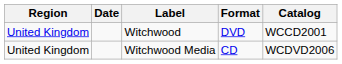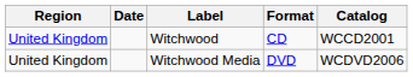 <table class="wikitable">
 <tr>
 <th>Region</th>
 <th>Date</th>
 <th>Label</th>
 <th>Format</th>
 <th>Catalog</th>
 </tr>
 <tr>
 <td><a href='#'>United Kingdom</a></td>
 <td></td>
 <td>Witchwood</td>
-<td><a href='#'>DVD</a></td>
+<td><a href='#'>CD</a></td>
 <td>WCCD2001</td>
 </tr>
 <tr>
 <td>United Kingdom</td>
 <td></td>
 <td>Witchwood Media</td>
-<td><a href='#'>CD</a></td>
+<td><a href='#'>DVD</a></td>
 <td>WCDVD2006</td>
 </tr>
 </table>
